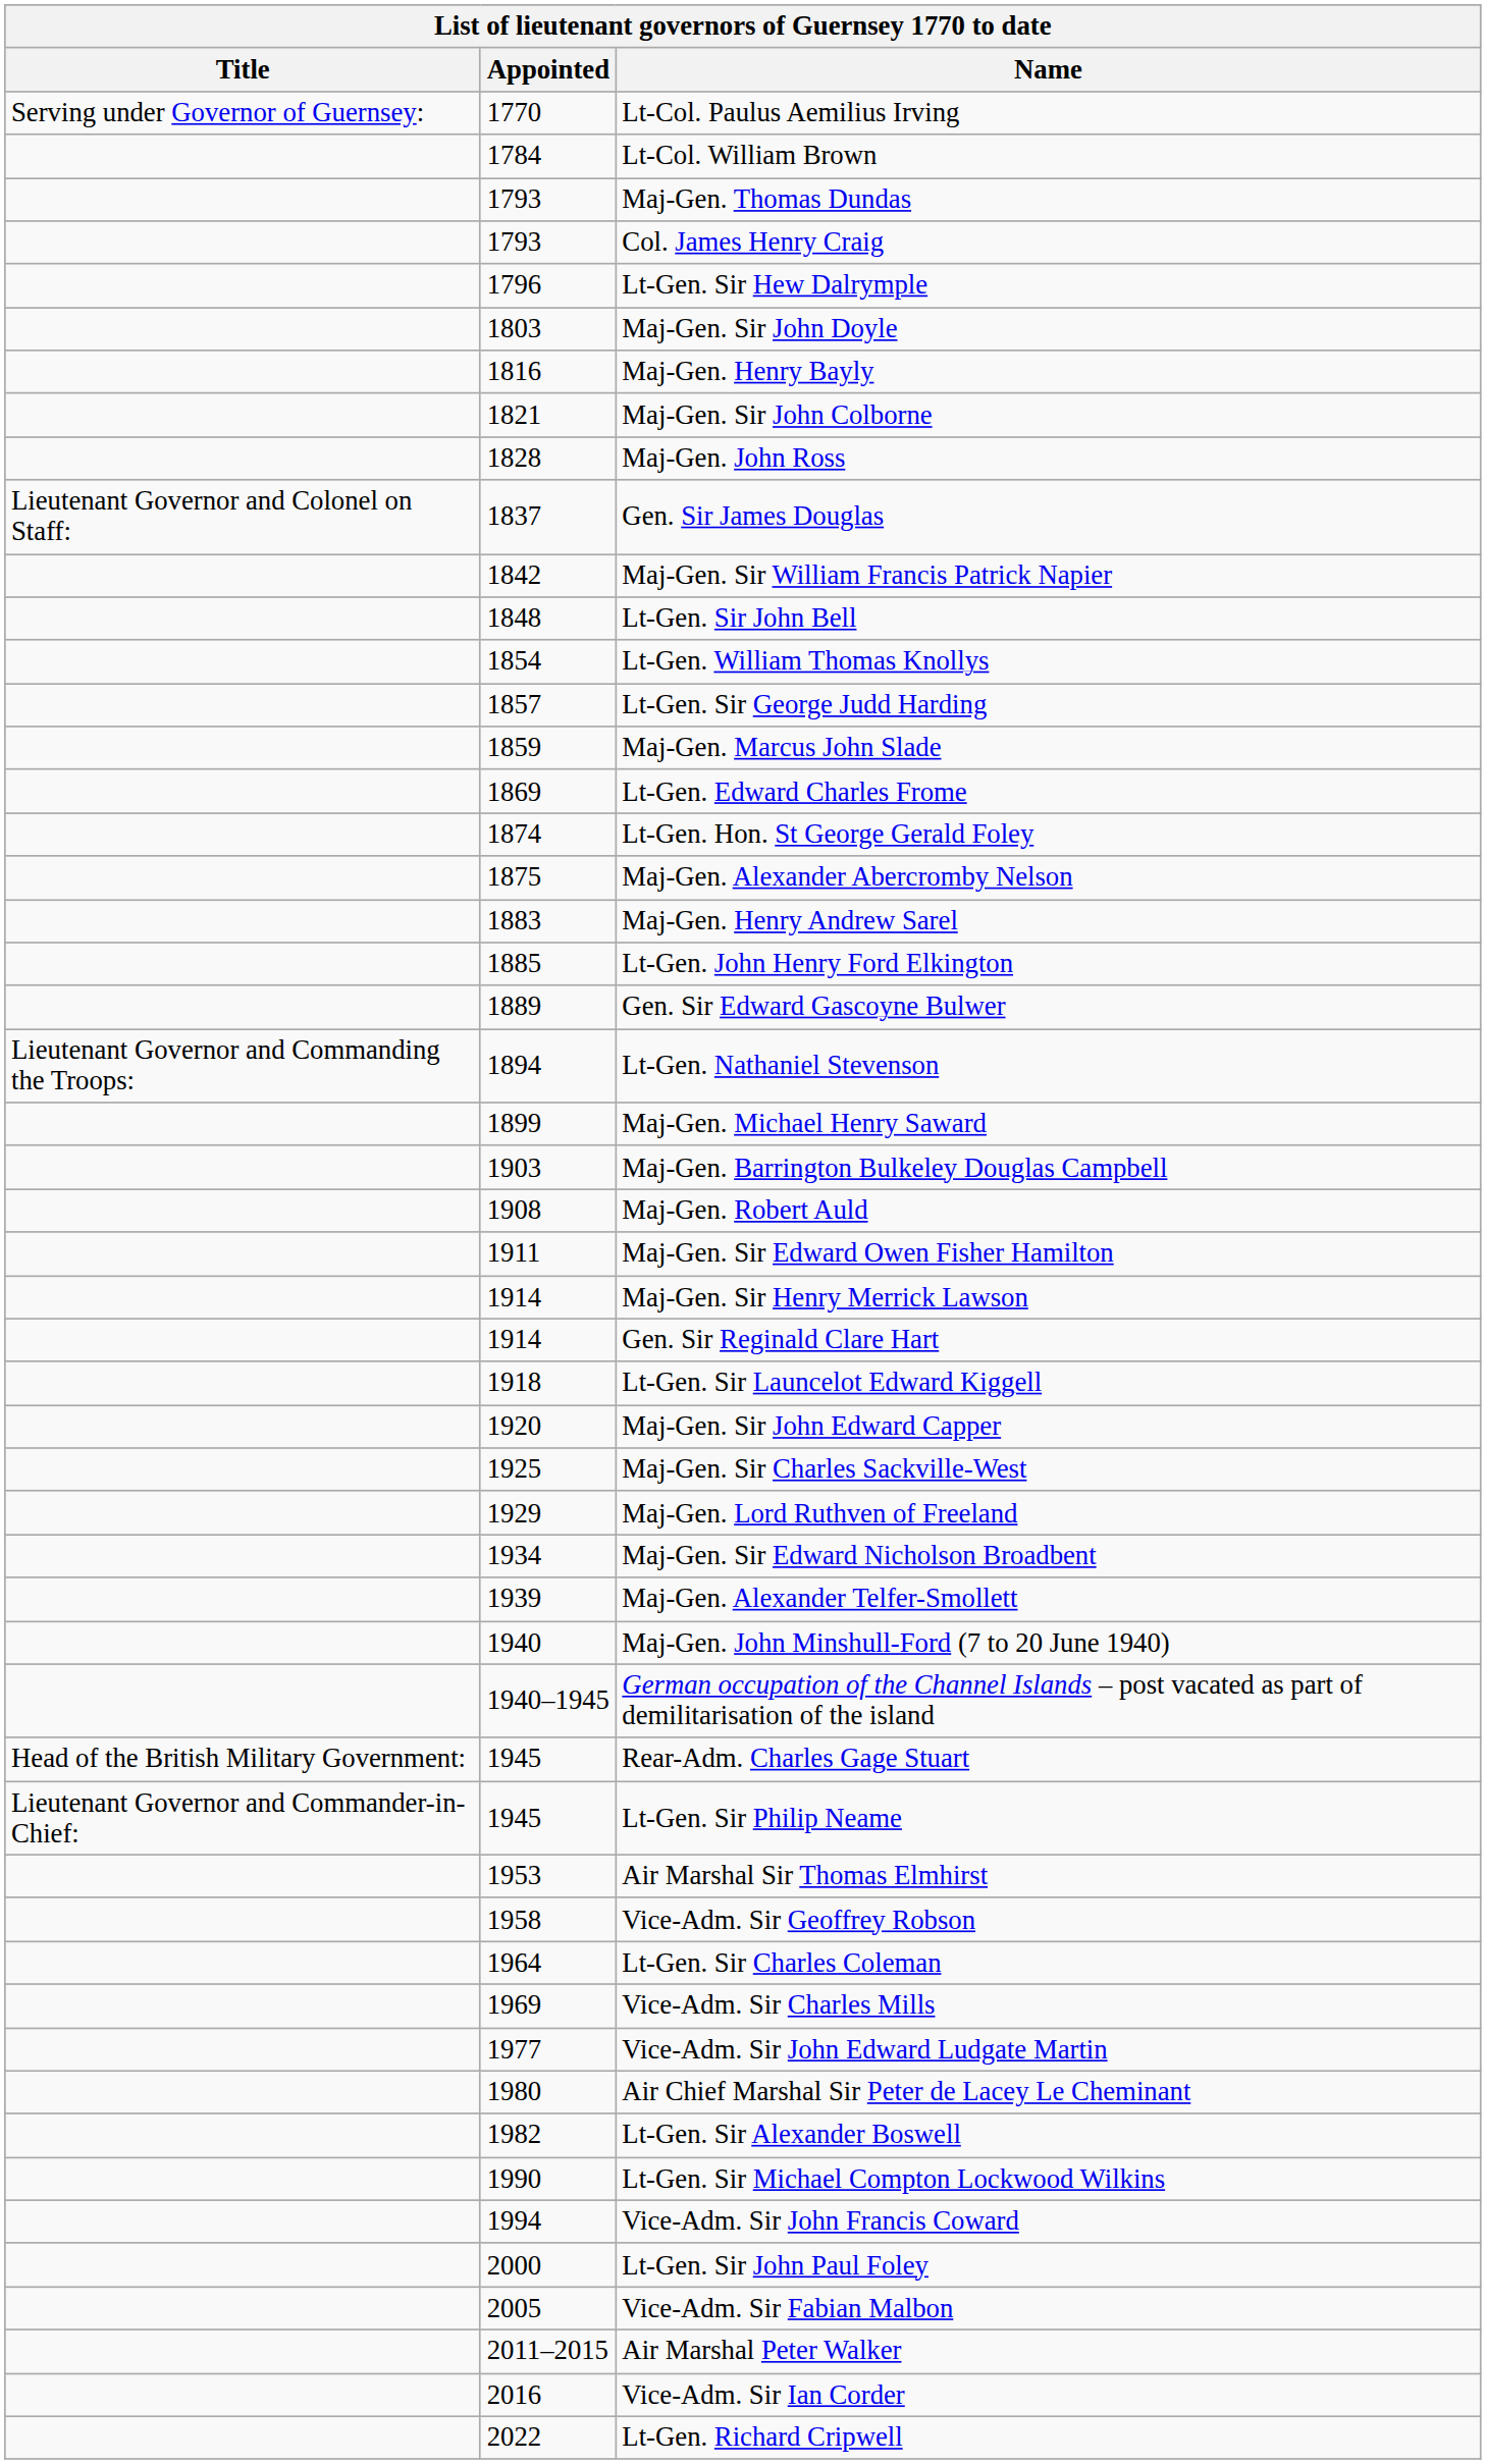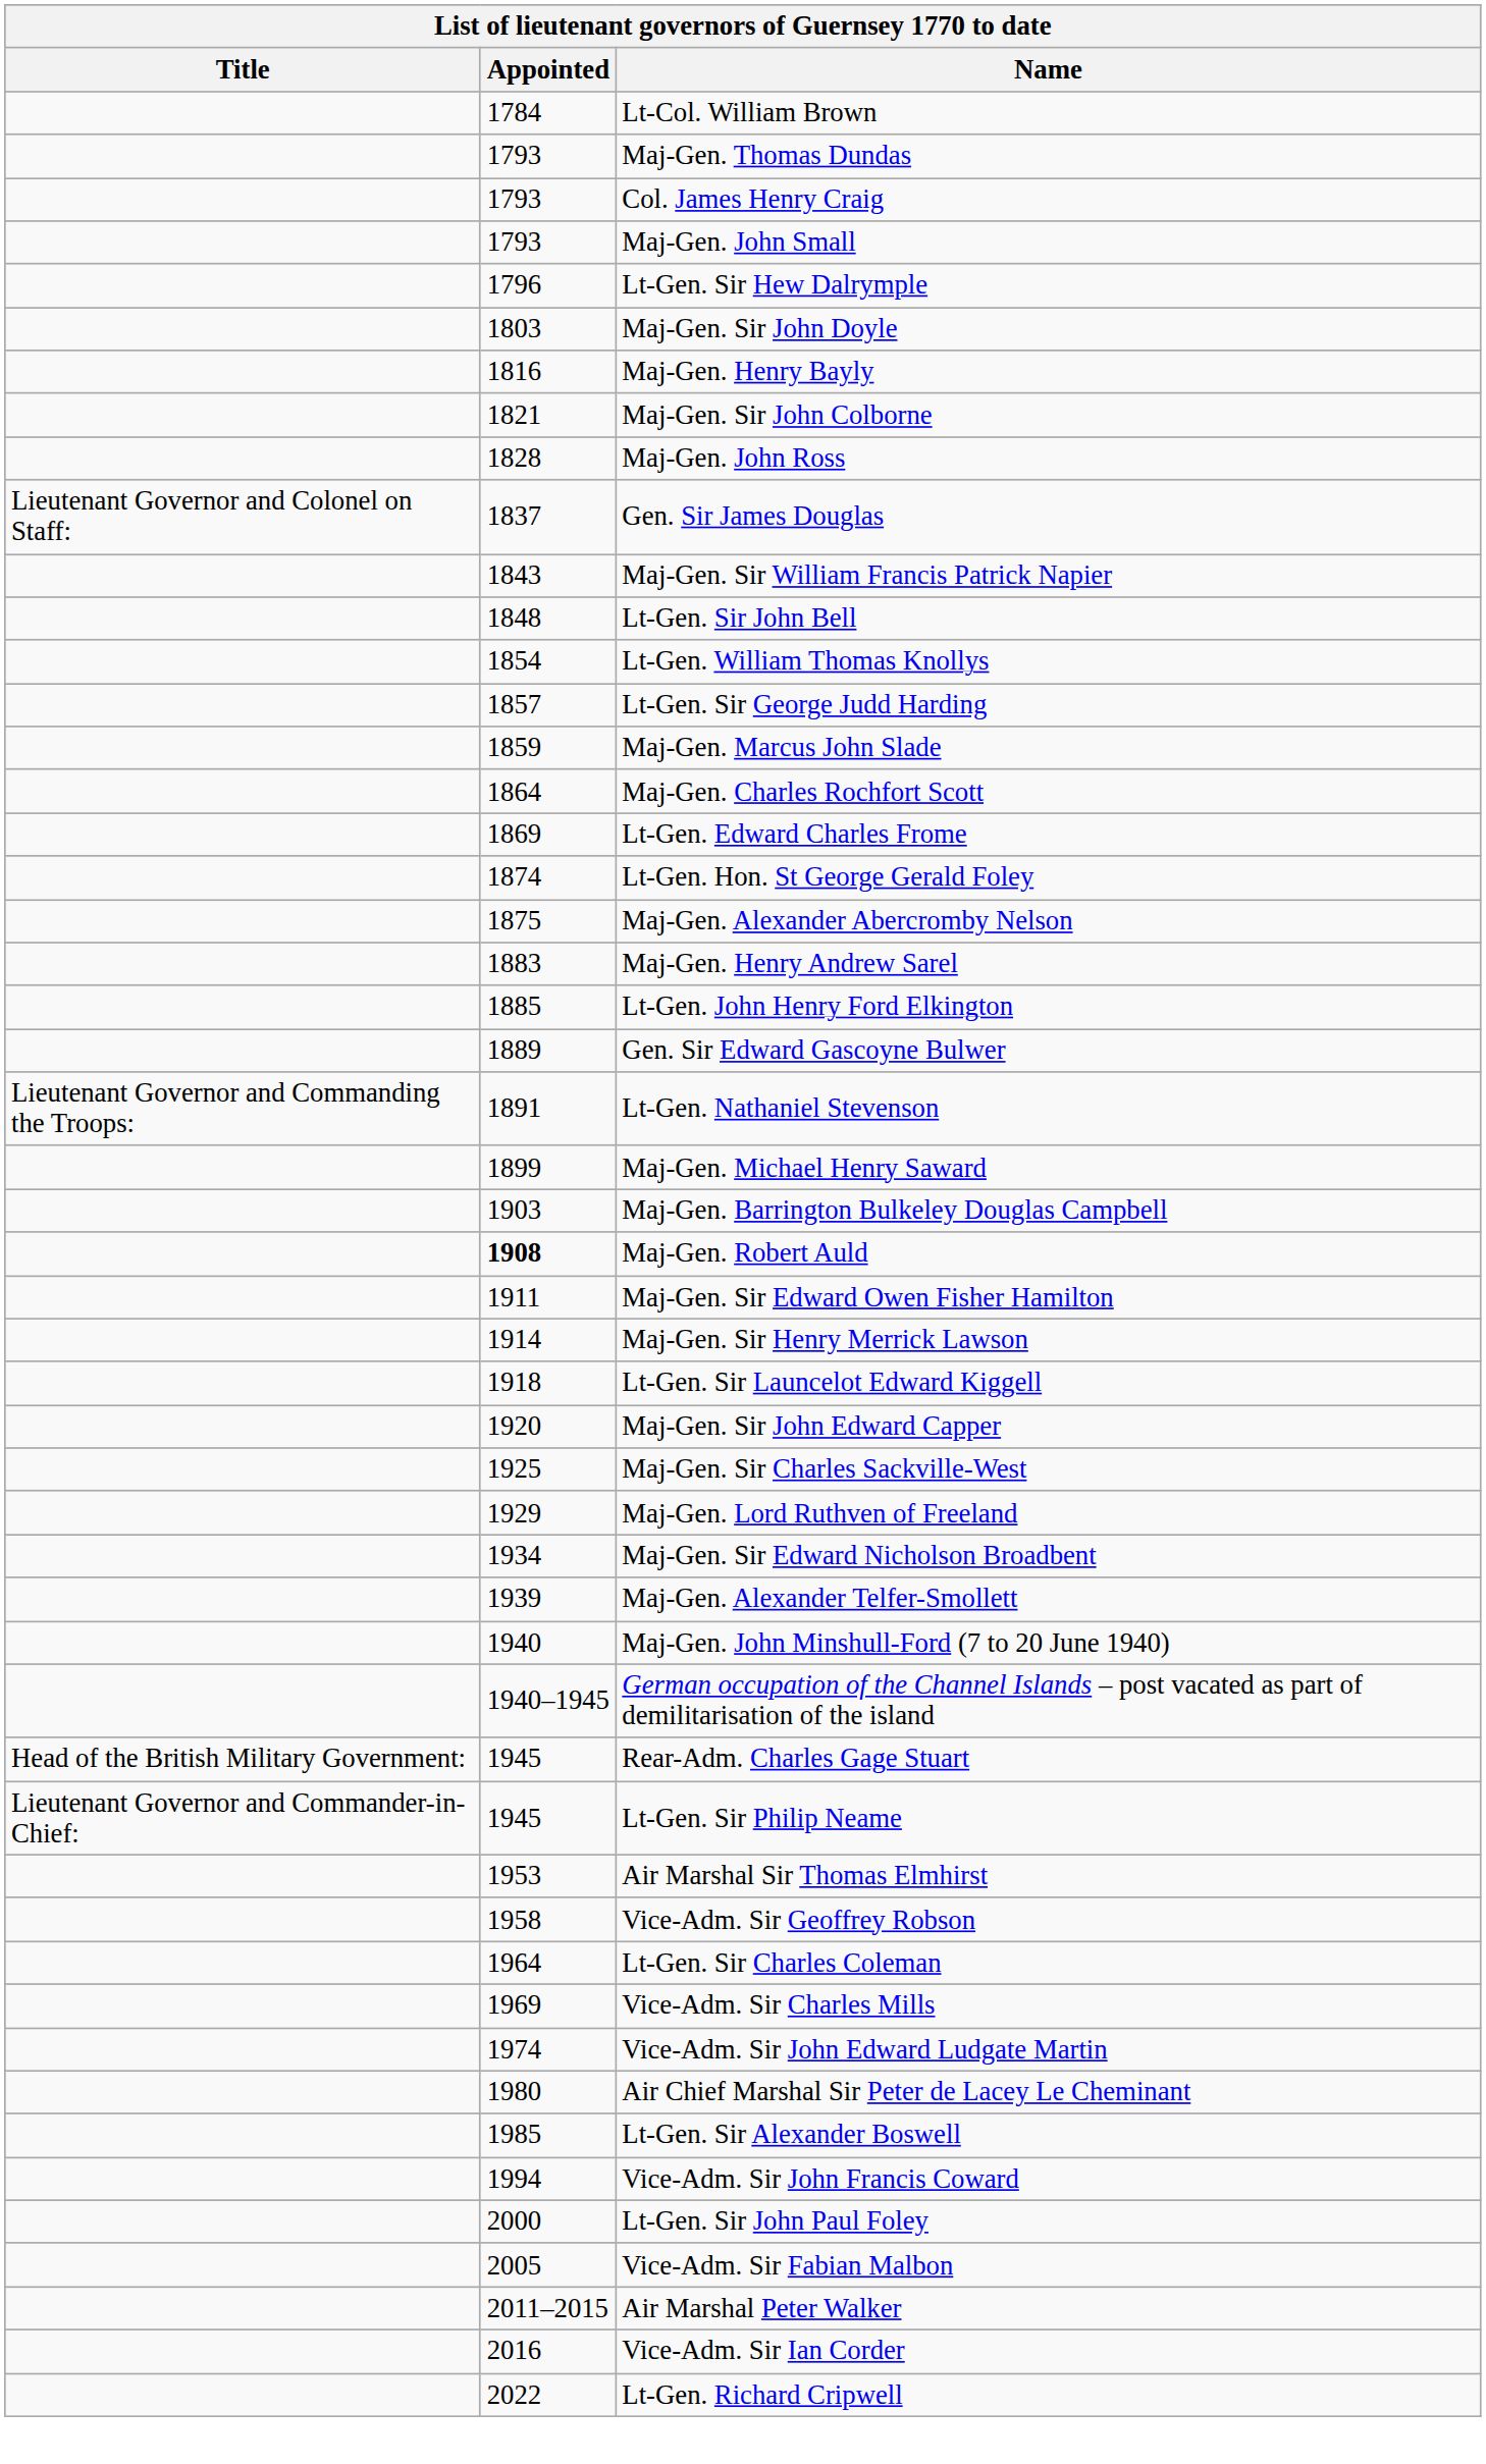 <table class="wikitable collapsible collapsed">
 <tr bgcolor=cccccc>
 <th colspan="3">List of lieutenant governors of Guernsey 1770 to date</th>
 </tr>
 <tr>
 <th>Title</th>
 <th>Appointed</th>
 <th>Name</th>
-</tr>
-<tr>
-<td>Serving under <a href='#'>Governor of Guernsey</a>:</td>
-<td>1770</td>
-<td>Lt-Col. Paulus Aemilius Irving</td>
 </tr>
 <tr>
 <td> </td>
 <td>1784</td>
 <td>Lt-Col. William Brown</td>
 </tr>
 <tr>
 <td> </td>
 <td>1793</td>
 <td>Maj-Gen. <a href='#'>Thomas Dundas</a></td>
 </tr>
 <tr>
 <td> </td>
 <td>1793</td>
 <td>Col. <a href='#'>James Henry Craig</a></td>
+</tr>
+<tr>
+<td> </td>
+<td>1793</td>
+<td>Maj-Gen. <a href='#'>John Small</a></td>
 </tr>
 <tr>
 <td> </td>
 <td>1796</td>
 <td>Lt-Gen. Sir <a href='#'>Hew Dalrymple</a></td>
 </tr>
 <tr>
 <td> </td>
 <td>1803</td>
 <td>Maj-Gen. Sir <a href='#'>John Doyle</a></td>
 </tr>
 <tr>
 <td> </td>
 <td>1816</td>
 <td>Maj-Gen. <a href='#'>Henry Bayly</a></td>
 </tr>
 <tr>
 <td> </td>
 <td>1821</td>
 <td>Maj-Gen. Sir <a href='#'>John Colborne</a></td>
 </tr>
 <tr>
 <td> </td>
 <td>1828</td>
 <td>Maj-Gen. <a href='#'>John Ross</a></td>
 </tr>
 <tr>
 <td>Lieutenant Governor and Colonel on Staff:</td>
 <td>1837</td>
 <td>Gen. <a href='#'>Sir James Douglas</a></td>
 </tr>
 <tr>
 <td> </td>
-<td>1842</td>
+<td>1843</td>
 <td>Maj-Gen. Sir <a href='#'>William Francis Patrick Napier</a></td>
 </tr>
 <tr>
 <td> </td>
 <td>1848</td>
 <td>Lt-Gen. <a href='#'>Sir John Bell</a></td>
 </tr>
 <tr>
 <td> </td>
 <td>1854</td>
 <td>Lt-Gen. <a href='#'>William Thomas Knollys</a></td>
 </tr>
 <tr>
 <td> </td>
 <td>1857</td>
 <td>Lt-Gen. Sir <a href='#'>George Judd Harding</a></td>
 </tr>
 <tr>
 <td> </td>
 <td>1859</td>
 <td>Maj-Gen. <a href='#'>Marcus John Slade</a></td>
+</tr>
+<tr>
+<td> </td>
+<td>1864</td>
+<td>Maj-Gen. <a href='#'>Charles Rochfort Scott</a></td>
 </tr>
 <tr>
 <td> </td>
 <td>1869</td>
 <td>Lt-Gen. <a href='#'>Edward Charles Frome</a></td>
 </tr>
 <tr>
 <td> </td>
 <td>1874</td>
 <td>Lt-Gen. Hon. <a href='#'>St George Gerald Foley</a></td>
 </tr>
 <tr>
 <td> </td>
 <td>1875</td>
 <td>Maj-Gen. <a href='#'>Alexander Abercromby Nelson</a></td>
 </tr>
 <tr>
 <td> </td>
 <td>1883</td>
 <td>Maj-Gen. <a href='#'>Henry Andrew Sarel</a></td>
 </tr>
 <tr>
 <td> </td>
 <td>1885</td>
 <td>Lt-Gen. <a href='#'>John Henry Ford Elkington</a></td>
 </tr>
 <tr>
 <td> </td>
 <td>1889</td>
 <td>Gen. Sir <a href='#'>Edward Gascoyne Bulwer</a></td>
 </tr>
 <tr>
 <td>Lieutenant Governor and Commanding the Troops:</td>
-<td>1894</td>
+<td>1891</td>
 <td>Lt-Gen. <a href='#'>Nathaniel Stevenson</a></td>
 </tr>
 <tr>
 <td> </td>
 <td>1899</td>
 <td>Maj-Gen. <a href='#'>Michael Henry Saward</a></td>
 </tr>
 <tr>
 <td> </td>
 <td>1903</td>
 <td>Maj-Gen. <a href='#'>Barrington Bulkeley Douglas Campbell</a></td>
 </tr>
 <tr>
 <td> </td>
-<td>1908</td>
+<td><strong>1908</strong></td>
 <td>Maj-Gen. <a href='#'>Robert Auld</a></td>
 </tr>
 <tr>
 <td> </td>
 <td>1911</td>
 <td>Maj-Gen. Sir <a href='#'>Edward Owen Fisher Hamilton</a></td>
 </tr>
 <tr>
 <td> </td>
 <td>1914</td>
 <td>Maj-Gen. Sir <a href='#'>Henry Merrick Lawson</a></td>
-</tr>
-<tr>
-<td> </td>
-<td>1914</td>
-<td>Gen. Sir <a href='#'>Reginald Clare Hart</a></td>
 </tr>
 <tr>
 <td> </td>
 <td>1918</td>
 <td>Lt-Gen. Sir <a href='#'>Launcelot Edward Kiggell</a></td>
 </tr>
 <tr>
 <td> </td>
 <td>1920</td>
 <td>Maj-Gen. Sir <a href='#'>John Edward Capper</a></td>
 </tr>
 <tr>
 <td> </td>
 <td>1925</td>
 <td>Maj-Gen. Sir <a href='#'>Charles Sackville-West</a></td>
 </tr>
 <tr>
 <td> </td>
 <td>1929</td>
 <td>Maj-Gen. <a href='#'>Lord Ruthven of Freeland</a></td>
 </tr>
 <tr>
 <td> </td>
 <td>1934</td>
 <td>Maj-Gen. Sir <a href='#'>Edward Nicholson Broadbent</a></td>
 </tr>
 <tr>
 <td> </td>
 <td>1939</td>
 <td>Maj-Gen. <a href='#'>Alexander Telfer-Smollett</a></td>
 </tr>
 <tr>
 <td> </td>
 <td>1940</td>
 <td>Maj-Gen. <a href='#'>John Minshull-Ford</a> (7 to 20 June 1940)</td>
 </tr>
 <tr>
 <td> </td>
 <td>1940–1945</td>
 <td><em><a href='#'>German occupation of the Channel Islands</a></em> – post vacated as part of demilitarisation of the island</td>
 </tr>
 <tr>
 <td>Head of the British Military Government:</td>
 <td>1945</td>
 <td>Rear-Adm. <a href='#'>Charles Gage Stuart</a></td>
 </tr>
 <tr>
 <td>Lieutenant Governor and Commander-in-Chief:</td>
 <td>1945</td>
 <td>Lt-Gen. Sir <a href='#'>Philip Neame</a></td>
 </tr>
 <tr>
 <td> </td>
 <td>1953</td>
 <td>Air Marshal Sir <a href='#'>Thomas Elmhirst</a></td>
 </tr>
 <tr>
 <td> </td>
 <td>1958</td>
 <td>Vice-Adm. Sir <a href='#'>Geoffrey Robson</a></td>
 </tr>
 <tr>
 <td> </td>
 <td>1964</td>
 <td>Lt-Gen. Sir <a href='#'>Charles Coleman</a></td>
 </tr>
 <tr>
 <td> </td>
 <td>1969</td>
 <td>Vice-Adm. Sir <a href='#'>Charles Mills</a></td>
 </tr>
 <tr>
 <td> </td>
-<td>1977</td>
+<td>1974</td>
 <td>Vice-Adm. Sir <a href='#'>John Edward Ludgate Martin</a></td>
 </tr>
 <tr>
 <td> </td>
 <td>1980</td>
 <td>Air Chief Marshal Sir <a href='#'>Peter de Lacey Le Cheminant</a></td>
 </tr>
 <tr>
 <td> </td>
-<td>1982</td>
+<td>1985</td>
 <td>Lt-Gen. Sir <a href='#'>Alexander Boswell</a></td>
-</tr>
-<tr>
-<td> </td>
-<td>1990</td>
-<td>Lt-Gen. Sir <a href='#'>Michael Compton Lockwood Wilkins</a></td>
 </tr>
 <tr>
 <td> </td>
 <td>1994</td>
 <td>Vice-Adm. Sir <a href='#'>John Francis Coward</a></td>
 </tr>
 <tr>
 <td> </td>
 <td>2000</td>
 <td>Lt-Gen. Sir <a href='#'>John Paul Foley</a></td>
 </tr>
 <tr>
 <td> </td>
 <td>2005</td>
 <td>Vice-Adm. Sir <a href='#'>Fabian Malbon</a></td>
 </tr>
 <tr>
 <td> </td>
 <td>2011–2015</td>
 <td>Air Marshal <a href='#'>Peter Walker</a></td>
 </tr>
 <tr>
 <td> </td>
 <td>2016</td>
 <td>Vice-Adm. Sir <a href='#'>Ian Corder</a></td>
 </tr>
 <tr>
 <td> </td>
 <td>2022</td>
 <td>Lt-Gen. <a href='#'>Richard Cripwell</a></td>
 </tr>
 </table>
